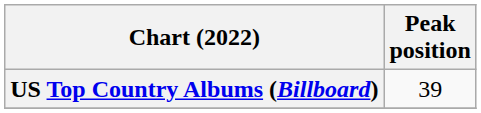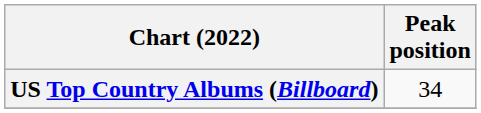 <table class="wikitable sortable plainrowheaders" style="text-align:center;">
 <tr>
 <th scope="col">Chart (2022)</th>
 <th scope="col">Peak<br>position</th>
 </tr>
 <tr>
 <th scope="row">US <a href='#'>Top Country Albums</a> (<em><a href='#'>Billboard</a></em>)</th>
-<td>39</td>
+<td>34</td>
 </tr>
 <tr>
 </tr>
 </table>
